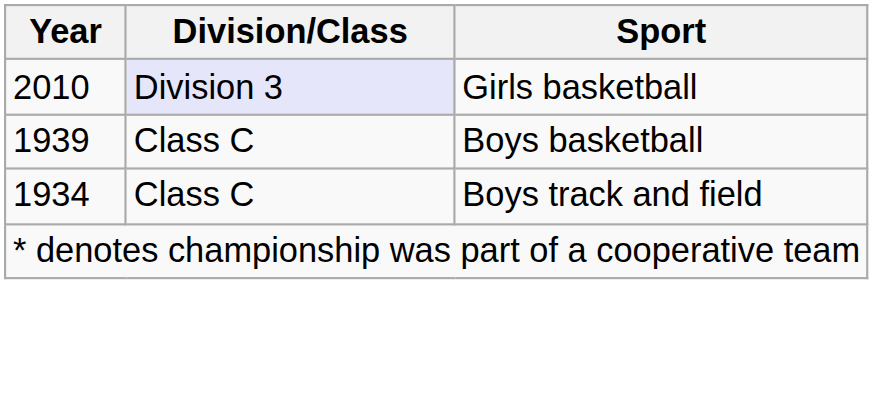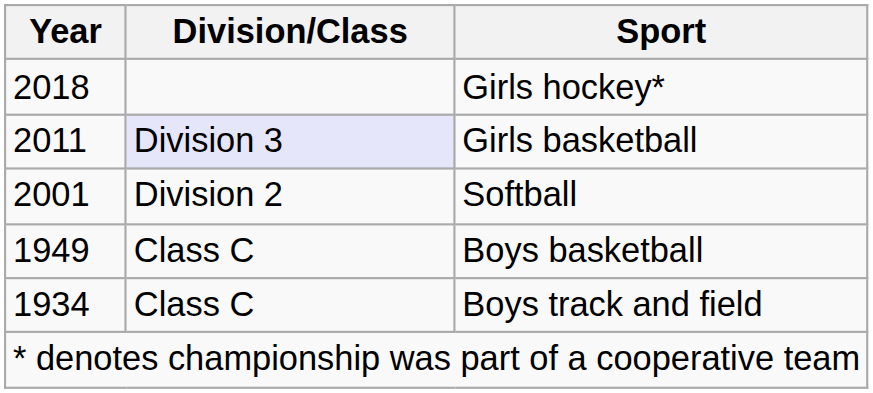 <table class="wikitable">
 <tr>
 <th>Year</th>
 <th>Division/Class</th>
 <th>Sport</th>
 </tr>
 <tr>
-<td>2010</td>
+<td>2018</td>
+<td></td>
+<td>Girls hockey*</td>
+</tr>
+<tr>
+<td>2011</td>
 <td style="background: lavender;">Division 3</td>
 <td>Girls basketball</td>
 </tr>
 <tr>
-<td>1939</td>
+<td>2001</td>
+<td>Division 2</td>
+<td>Softball</td>
+</tr>
+<tr>
+<td>1949</td>
 <td>Class C</td>
 <td>Boys basketball</td>
 </tr>
 <tr>
 <td>1934</td>
 <td>Class C</td>
 <td>Boys track and field</td>
 </tr>
 <tr>
 <td colspan=3>* denotes championship was part of a cooperative team</td>
 </tr>
 </table>
